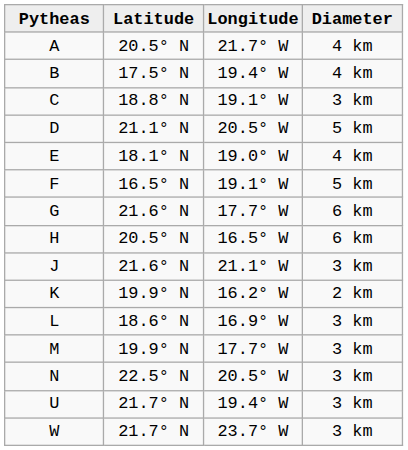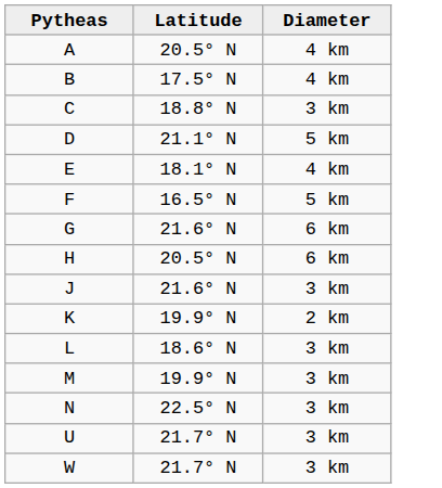 <table class="wikitable">
 <tr>
 <th width="25%" style="background:#eeeeee;">Pytheas</th>
 <th width="25%" style="background:#eeeeee;">Latitude</th>
-<th width="25%" style="background:#eeeeee;">Longitude</th>
 <th width="25%" style="background:#eeeeee;">Diameter</th>
 </tr>
 <tr>
 <td align="center">A</td>
 <td align="center">20.5° N</td>
-<td align="center">21.7° W</td>
 <td align="center">4 km</td>
 </tr>
 <tr>
 <td align="center">B</td>
 <td align="center">17.5° N</td>
-<td align="center">19.4° W</td>
 <td align="center">4 km</td>
 </tr>
 <tr>
 <td align="center">C</td>
 <td align="center">18.8° N</td>
-<td align="center">19.1° W</td>
 <td align="center">3 km</td>
 </tr>
 <tr>
 <td align="center">D</td>
 <td align="center">21.1° N</td>
-<td align="center">20.5° W</td>
 <td align="center">5 km</td>
 </tr>
 <tr>
 <td align="center">E</td>
 <td align="center">18.1° N</td>
-<td align="center">19.0° W</td>
 <td align="center">4 km</td>
 </tr>
 <tr>
 <td align="center">F</td>
 <td align="center">16.5° N</td>
-<td align="center">19.1° W</td>
 <td align="center">5 km</td>
 </tr>
 <tr>
 <td align="center">G</td>
 <td align="center">21.6° N</td>
-<td align="center">17.7° W</td>
 <td align="center">6 km</td>
 </tr>
 <tr>
 <td align="center">H</td>
 <td align="center">20.5° N</td>
-<td align="center">16.5° W</td>
 <td align="center">6 km</td>
 </tr>
 <tr>
 <td align="center">J</td>
 <td align="center">21.6° N</td>
-<td align="center">21.1° W</td>
 <td align="center">3 km</td>
 </tr>
 <tr>
 <td align="center">K</td>
 <td align="center">19.9° N</td>
-<td align="center">16.2° W</td>
 <td align="center">2 km</td>
 </tr>
 <tr>
 <td align="center">L</td>
 <td align="center">18.6° N</td>
-<td align="center">16.9° W</td>
 <td align="center">3 km</td>
 </tr>
 <tr>
 <td align="center">M</td>
 <td align="center">19.9° N</td>
-<td align="center">17.7° W</td>
 <td align="center">3 km</td>
 </tr>
 <tr>
 <td align="center">N</td>
 <td align="center">22.5° N</td>
-<td align="center">20.5° W</td>
 <td align="center">3 km</td>
 </tr>
 <tr>
 <td align="center">U</td>
 <td align="center">21.7° N</td>
-<td align="center">19.4° W</td>
 <td align="center">3 km</td>
 </tr>
 <tr>
 <td align="center">W</td>
 <td align="center">21.7° N</td>
-<td align="center">23.7° W</td>
 <td align="center">3 km</td>
 </tr>
 </table>
